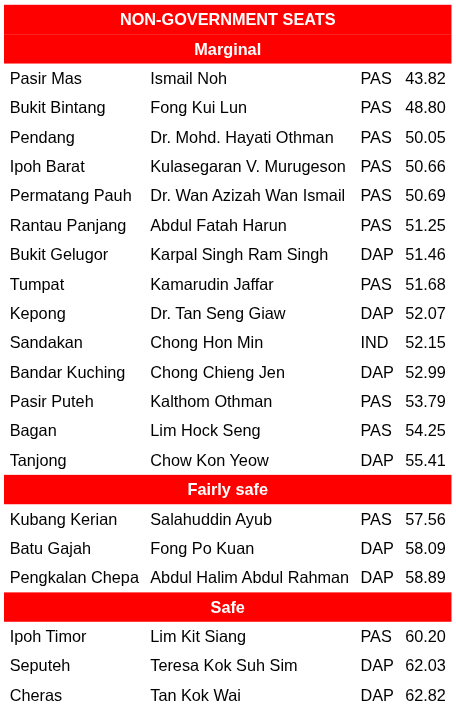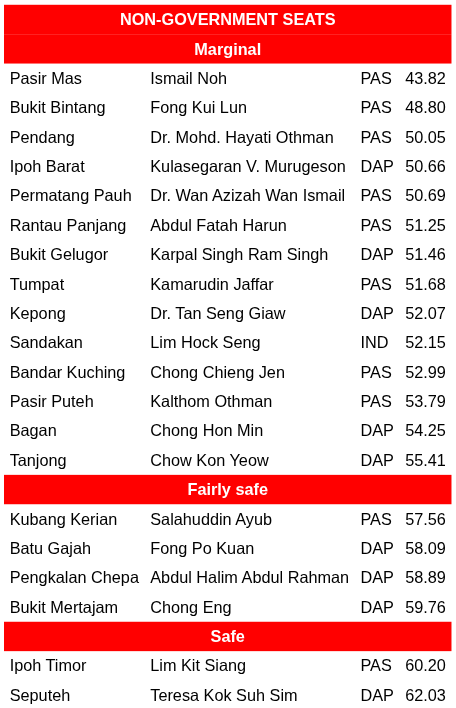 <table class="toccolours" cellpadding="5" cellspacing="0" style="float:left; margin-right:.5em; margin-top:.4em; font-size:90%;">
 <tr>
 <td colspan="4"  style="text-align:center; background:red;color:white;"><strong>NON-GOVERNMENT SEATS</strong></td>
 </tr>
 <tr>
 <td colspan="4"  style="text-align:center; background:red;color:white;"><strong>Marginal</strong></td>
 </tr>
 <tr>
 <td>Pasir Mas</td>
 <td>Ismail Noh</td>
 <td>PAS</td>
 <td style="text-align:center;">43.82</td>
 </tr>
 <tr>
 <td>Bukit Bintang</td>
 <td>Fong Kui Lun</td>
 <td>PAS</td>
 <td style="text-align:center;">48.80</td>
 </tr>
 <tr>
 <td>Pendang</td>
 <td>Dr. Mohd. Hayati Othman</td>
 <td>PAS</td>
 <td style="text-align:center;">50.05</td>
 </tr>
 <tr>
 <td>Ipoh Barat</td>
 <td>Kulasegaran V. Murugeson</td>
-<td>PAS</td>
+<td>DAP</td>
 <td style="text-align:center;">50.66</td>
 </tr>
 <tr>
 <td>Permatang Pauh</td>
 <td>Dr. Wan Azizah Wan Ismail</td>
 <td>PAS</td>
 <td style="text-align:center;">50.69</td>
 </tr>
 <tr>
 <td>Rantau Panjang</td>
 <td>Abdul Fatah Harun</td>
 <td>PAS</td>
 <td style="text-align:center;">51.25</td>
 </tr>
 <tr>
 <td>Bukit Gelugor</td>
 <td>Karpal Singh Ram Singh</td>
 <td>DAP</td>
 <td style="text-align:center;">51.46</td>
 </tr>
 <tr>
 <td>Tumpat</td>
 <td>Kamarudin Jaffar</td>
 <td>PAS</td>
 <td style="text-align:center;">51.68</td>
 </tr>
 <tr>
 <td>Kepong</td>
 <td>Dr. Tan Seng Giaw</td>
 <td>DAP</td>
 <td style="text-align:center;">52.07</td>
 </tr>
 <tr>
 <td>Sandakan</td>
-<td>Chong Hon Min</td>
+<td>Lim Hock Seng</td>
 <td>IND</td>
 <td style="text-align:center;">52.15</td>
 </tr>
 <tr>
 <td>Bandar Kuching</td>
 <td>Chong Chieng Jen</td>
-<td>DAP</td>
+<td>PAS</td>
 <td style="text-align:center;">52.99</td>
 </tr>
 <tr>
 <td>Pasir Puteh</td>
 <td>Kalthom Othman</td>
 <td>PAS</td>
 <td style="text-align:center;">53.79</td>
 </tr>
 <tr>
 <td>Bagan</td>
-<td>Lim Hock Seng</td>
-<td>PAS</td>
+<td>Chong Hon Min</td>
+<td>DAP</td>
 <td style="text-align:center;">54.25</td>
 </tr>
 <tr>
 <td>Tanjong</td>
 <td>Chow Kon Yeow</td>
 <td>DAP</td>
 <td style="text-align:center;">55.41</td>
 </tr>
 <tr>
 <td colspan="4"  style="text-align:center; background:red;color:white;"><strong>Fairly safe</strong></td>
 </tr>
 <tr>
 <td>Kubang Kerian</td>
 <td>Salahuddin Ayub</td>
 <td>PAS</td>
 <td style="text-align:center;">57.56</td>
 </tr>
 <tr>
 <td>Batu Gajah</td>
 <td>Fong Po Kuan</td>
 <td>DAP</td>
 <td style="text-align:center;">58.09</td>
 </tr>
 <tr>
 <td>Pengkalan Chepa</td>
 <td>Abdul Halim Abdul Rahman</td>
 <td>DAP</td>
 <td style="text-align:center;">58.89</td>
 </tr>
 <tr>
+<td>Bukit Mertajam</td>
+<td>Chong Eng</td>
+<td>DAP</td>
+<td style="text-align:center;">59.76</td>
+</tr>
+<tr>
 <td colspan="4"  style="text-align:center; background:red;color:white;"><strong>Safe</strong></td>
 </tr>
 <tr>
 <td>Ipoh Timor</td>
 <td>Lim Kit Siang</td>
 <td>PAS</td>
 <td style="text-align:center;">60.20</td>
 </tr>
 <tr>
 <td>Seputeh</td>
 <td>Teresa Kok Suh Sim</td>
 <td>DAP</td>
 <td style="text-align:center;">62.03</td>
 </tr>
-<tr>
-<td>Cheras</td>
-<td>Tan Kok Wai</td>
-<td>DAP</td>
-<td style="text-align:center;">62.82</td>
-</tr>
 </table>
